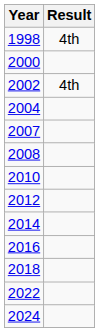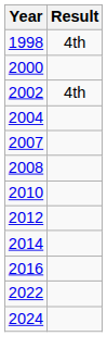 <table class="wikitable" style="text-align:center">
 <tr>
 <th>Year</th>
 <th>Result</th>
 </tr>
 <tr>
 <td><a href='#'>1998</a></td>
 <td>4th</td>
 </tr>
 <tr>
 <td><a href='#'>2000</a></td>
 <td></td>
 </tr>
 <tr>
 <td><a href='#'>2002</a></td>
 <td>4th</td>
 </tr>
 <tr>
 <td><a href='#'>2004</a></td>
 <td></td>
 </tr>
 <tr>
 <td><a href='#'>2007</a></td>
 <td></td>
 </tr>
 <tr>
 <td><a href='#'>2008</a></td>
 <td></td>
 </tr>
 <tr>
 <td><a href='#'>2010</a></td>
 <td></td>
 </tr>
 <tr>
 <td><a href='#'>2012</a></td>
 <td></td>
 </tr>
 <tr>
 <td><a href='#'>2014</a></td>
 <td></td>
 </tr>
 <tr>
 <td><a href='#'>2016</a></td>
 <td></td>
 </tr>
 <tr>
-<td><a href='#'>2018</a></td>
-<td></td>
-</tr>
-<tr>
 <td><a href='#'>2022</a></td>
 <td></td>
 </tr>
 <tr>
 <td><a href='#'>2024</a></td>
 <td></td>
 </tr>
 </table>
